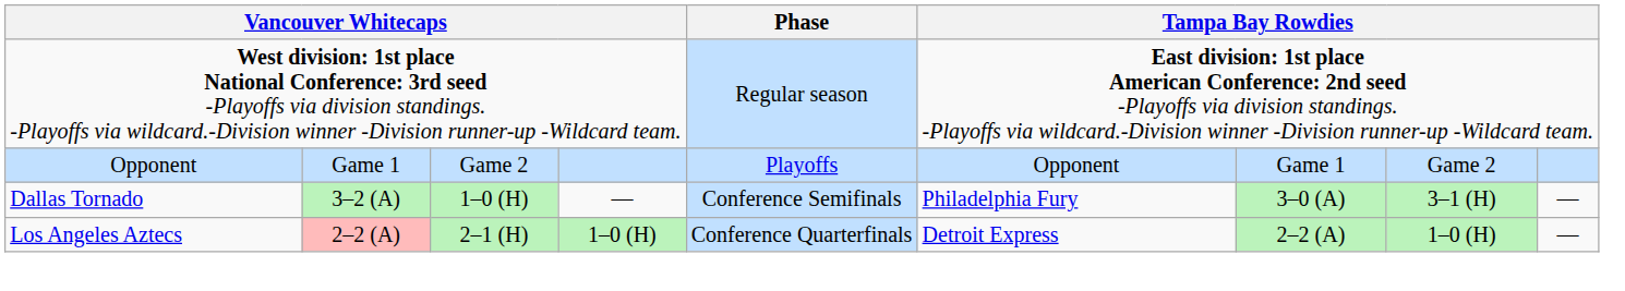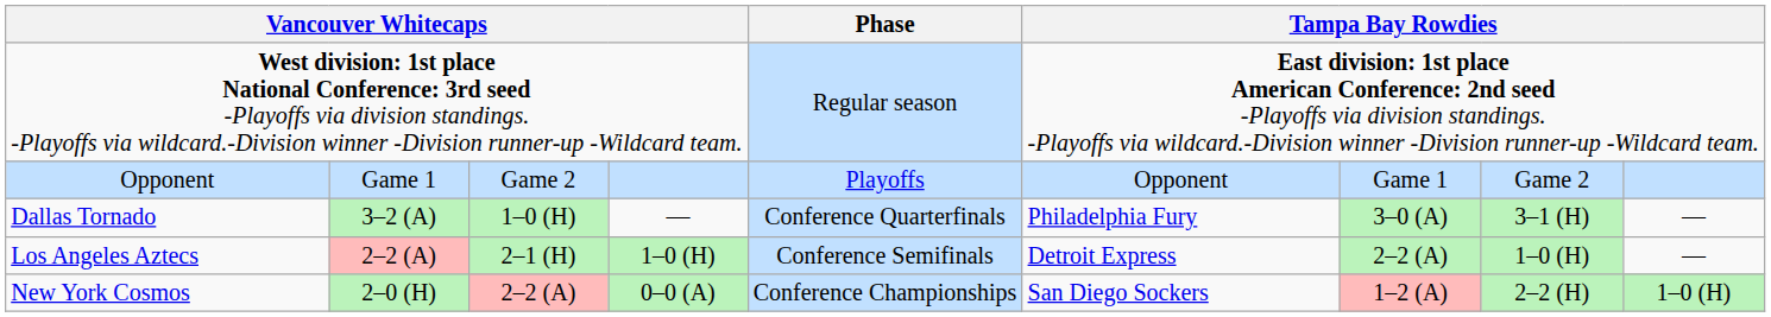 <table class="wikitable" style="text-align:center">
 <tr>
 <th colspan="4"><a href='#'>Vancouver Whitecaps</a></th>
 <th>Phase</th>
 <th colspan="4"><a href='#'>Tampa Bay Rowdies</a></th>
 </tr>
 <tr>
 <td colspan="4" style="vertical-align:top"><strong>West division: 1st place<br>National Conference: 3rd seed</strong><br><div><em>-Playoffs via division standings.<br>-Playoffs via wildcard.</em><em>-Division winner -Division runner-up -Wildcard team.</em></div></td>
 <td style="background:#C1E0FF">Regular season</td>
 <td colspan="4" style="vertical-align:top"><strong>East division: 1st place<br>American Conference: 2nd seed</strong><br><div><em>-Playoffs via division standings.<br>-Playoffs via wildcard.</em><em>-Division winner -Division runner-up -Wildcard team.</em></div></td>
 </tr>
 <tr style="background:#C1E0FF">
 <td>Opponent</td>
 <td>Game 1</td>
 <td>Game 2</td>
 <td></td>
 <td><a href='#'>Playoffs</a></td>
 <td>Opponent</td>
 <td>Game 1</td>
 <td>Game 2</td>
 <td></td>
 </tr>
 <tr>
 <td style="text-align:left"><a href='#'>Dallas Tornado</a></td>
 <td bgcolor=#BBF3BB>3–2 (A)</td>
 <td bgcolor=#BBF3BB>1–0 (H)</td>
 <td>—</td>
-<td style="background:#C1E0FF">Conference Semifinals</td>
+<td style="background:#C1E0FF">Conference Quarterfinals</td>
 <td style="text-align:left"><a href='#'>Philadelphia Fury</a></td>
 <td bgcolor=#BBF3BB>3–0 (A)</td>
 <td bgcolor=#BBF3BB>3–1 (H)</td>
 <td>—</td>
 </tr>
 <tr>
 <td style="text-align:left"><a href='#'>Los Angeles Aztecs</a></td>
 <td bgcolor=#FFBBBB>2–2 <em></em> (A)</td>
 <td bgcolor=#BBF3BB>2–1 (H)</td>
 <td bgcolor=#BBF3BB>1–0 (H)</td>
-<td style="background:#C1E0FF">Conference Quarterfinals</td>
+<td style="background:#C1E0FF">Conference Semifinals</td>
 <td style="text-align:left"><a href='#'>Detroit Express</a></td>
 <td bgcolor=#BBF3BB>2–2 <em></em> (A)</td>
 <td bgcolor=#BBF3BB>1–0 (H)</td>
 <td>—</td>
 </tr>
+<tr>
+<td style="text-align:left"><a href='#'>New York Cosmos</a></td>
+<td bgcolor=#BBF3BB>2–0 (H)</td>
+<td bgcolor=#FFBBBB>2–2 <em></em> (A)</td>
+<td bgcolor=#BBF3BB>0–0 <em></em> (A)</td>
+<td style="background:#C1E0FF">Conference Championships</td>
+<td style="text-align:left"><a href='#'>San Diego Sockers</a></td>
+<td bgcolor=#FFBBBB>1–2 (A)</td>
+<td bgcolor=#BBF3BB>2–2 <em></em> (H)</td>
+<td bgcolor=#BBF3BB>1–0 (H)</td>
+</tr>
 </table>
